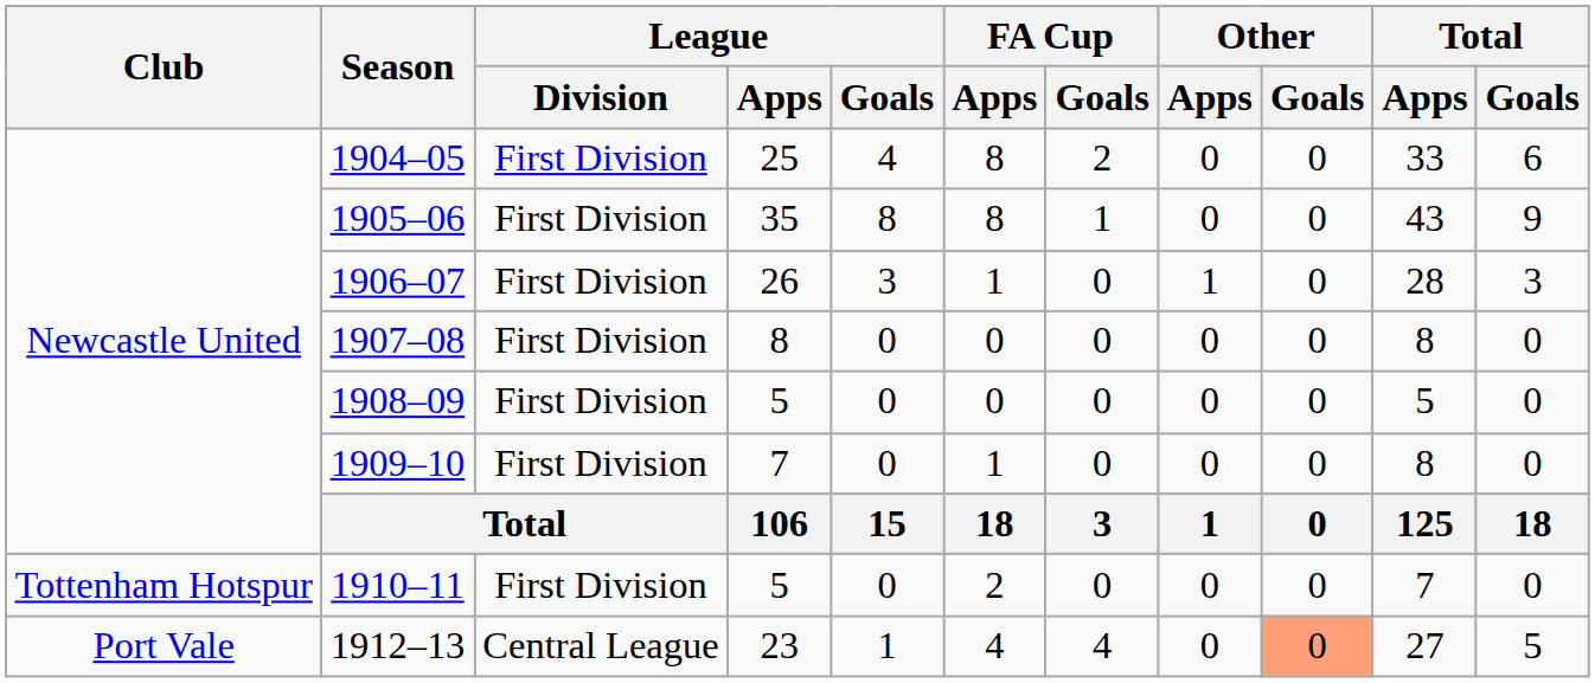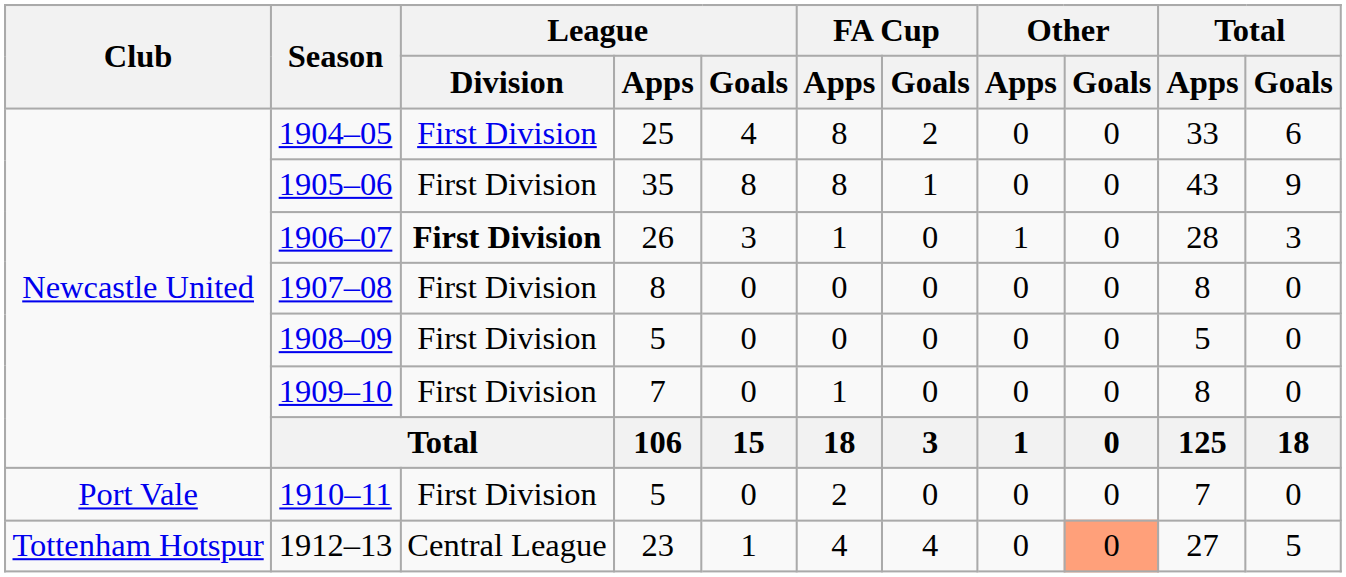 <table class="wikitable" style="text-align: center;">
 <tr>
 <th rowspan="2">Club</th>
 <th rowspan="2">Season</th>
 <th colspan="3">League</th>
 <th colspan="2">FA Cup</th>
 <th colspan="2">Other</th>
 <th colspan="2">Total</th>
 </tr>
 <tr>
 <th>Division</th>
 <th>Apps</th>
 <th>Goals</th>
 <th>Apps</th>
 <th>Goals</th>
 <th>Apps</th>
 <th>Goals</th>
 <th>Apps</th>
 <th>Goals</th>
 </tr>
 <tr>
 <td rowspan="7"><a href='#'>Newcastle United</a></td>
 <td><a href='#'>1904–05</a></td>
 <td><a href='#'>First Division</a></td>
 <td>25</td>
 <td>4</td>
 <td>8</td>
 <td>2</td>
 <td>0</td>
 <td>0</td>
 <td>33</td>
 <td>6</td>
 </tr>
 <tr>
 <td><a href='#'>1905–06</a></td>
 <td>First Division</td>
 <td>35</td>
 <td>8</td>
 <td>8</td>
 <td>1</td>
 <td>0</td>
 <td>0</td>
 <td>43</td>
 <td>9</td>
 </tr>
 <tr>
 <td><a href='#'>1906–07</a></td>
-<td>First Division</td>
+<td><strong>First Division</strong></td>
 <td>26</td>
 <td>3</td>
 <td>1</td>
 <td>0</td>
 <td>1</td>
 <td>0</td>
 <td>28</td>
 <td>3</td>
 </tr>
 <tr>
 <td><a href='#'>1907–08</a></td>
 <td>First Division</td>
 <td>8</td>
 <td>0</td>
 <td>0</td>
 <td>0</td>
 <td>0</td>
 <td>0</td>
 <td>8</td>
 <td>0</td>
 </tr>
 <tr>
 <td><a href='#'>1908–09</a></td>
 <td>First Division</td>
 <td>5</td>
 <td>0</td>
 <td>0</td>
 <td>0</td>
 <td>0</td>
 <td>0</td>
 <td>5</td>
 <td>0</td>
 </tr>
 <tr>
 <td><a href='#'>1909–10</a></td>
 <td>First Division</td>
 <td>7</td>
 <td>0</td>
 <td>1</td>
 <td>0</td>
 <td>0</td>
 <td>0</td>
 <td>8</td>
 <td>0</td>
 </tr>
 <tr>
 <th colspan="2">Total</th>
 <th>106</th>
 <th>15</th>
 <th>18</th>
 <th>3</th>
 <th>1</th>
 <th>0</th>
 <th>125</th>
 <th>18</th>
 </tr>
 <tr>
-<td><a href='#'>Tottenham Hotspur</a></td>
+<td><a href='#'>Port Vale</a></td>
 <td><a href='#'>1910–11</a></td>
 <td>First Division</td>
 <td>5</td>
 <td>0</td>
 <td>2</td>
 <td>0</td>
 <td>0</td>
 <td>0</td>
 <td>7</td>
 <td>0</td>
 </tr>
 <tr>
-<td><a href='#'>Port Vale</a></td>
+<td><a href='#'>Tottenham Hotspur</a></td>
 <td>1912–13</td>
 <td>Central League</td>
 <td>23</td>
 <td>1</td>
 <td>4</td>
 <td>4</td>
 <td>0</td>
 <td style="background: lightsalmon;">0</td>
 <td>27</td>
 <td>5</td>
 </tr>
 </table>
